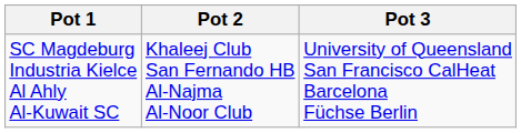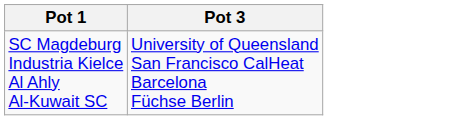 <table class="wikitable">
 <tr>
 <th>Pot 1</th>
-<th>Pot 2</th>
 <th>Pot 3</th>
 </tr>
 <tr>
 <td style="vertical-align: top;"> <a href='#'>SC Magdeburg</a><br> <a href='#'>Industria Kielce</a><br> <a href='#'>Al Ahly</a><br> <a href='#'>Al-Kuwait SC</a></td>
-<td style="vertical-align: top;"> <a href='#'>Khaleej Club</a><br> <a href='#'>San Fernando HB</a><br> <a href='#'>Al-Najma</a><br> <a href='#'>Al-Noor Club</a></td>
 <td style="vertical-align: top;"> <a href='#'>University of Queensland</a><br> <a href='#'>San Francisco CalHeat</a><br> <a href='#'>Barcelona</a><br> <a href='#'>Füchse Berlin</a></td>
 </tr>
 </table>
